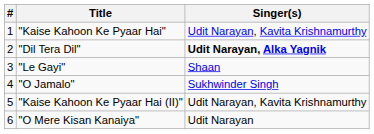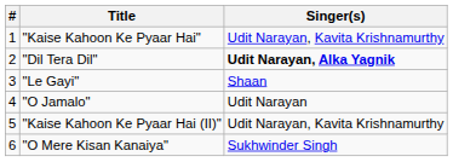 <table class="wikitable" style="font-size:95%;">
 <tr>
 <th>#</th>
 <th>Title</th>
 <th>Singer(s)</th>
 </tr>
 <tr>
 <td>1</td>
 <td>"Kaise Kahoon Ke Pyaar Hai"</td>
 <td><a href='#'>Udit Narayan</a>, <a href='#'>Kavita Krishnamurthy</a></td>
 </tr>
 <tr>
 <td>2</td>
 <td>"Dil Tera Dil"</td>
 <td><strong>Udit Narayan, <a href='#'>Alka Yagnik</a></strong></td>
 </tr>
 <tr>
 <td>3</td>
 <td>"Le Gayi"</td>
 <td><a href='#'>Shaan</a></td>
 </tr>
 <tr>
 <td>4</td>
 <td>"O Jamalo"</td>
-<td><a href='#'>Sukhwinder Singh</a></td>
+<td>Udit Narayan</td>
 </tr>
 <tr>
 <td>5</td>
 <td>"Kaise Kahoon Ke Pyaar Hai (II)"</td>
 <td>Udit Narayan, Kavita Krishnamurthy</td>
 </tr>
 <tr>
 <td>6</td>
 <td>"O Mere Kisan Kanaiya"</td>
-<td>Udit Narayan</td>
+<td><a href='#'>Sukhwinder Singh</a></td>
 </tr>
 </table>
